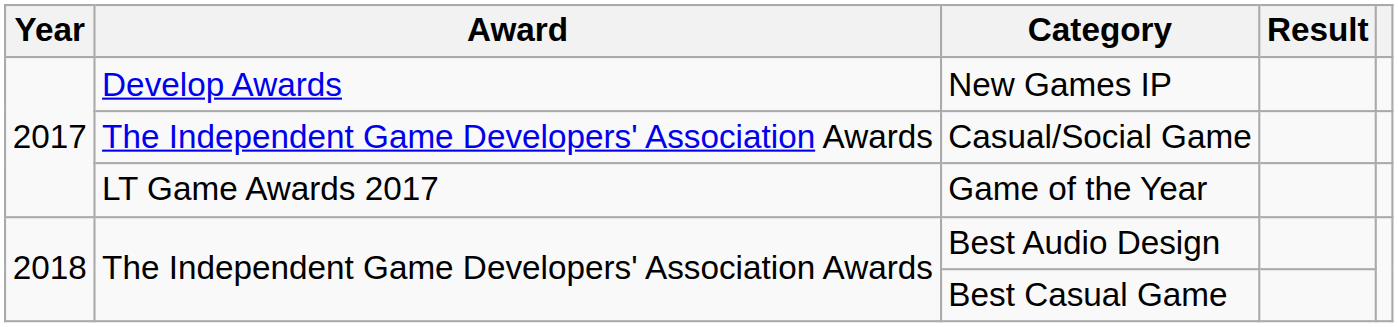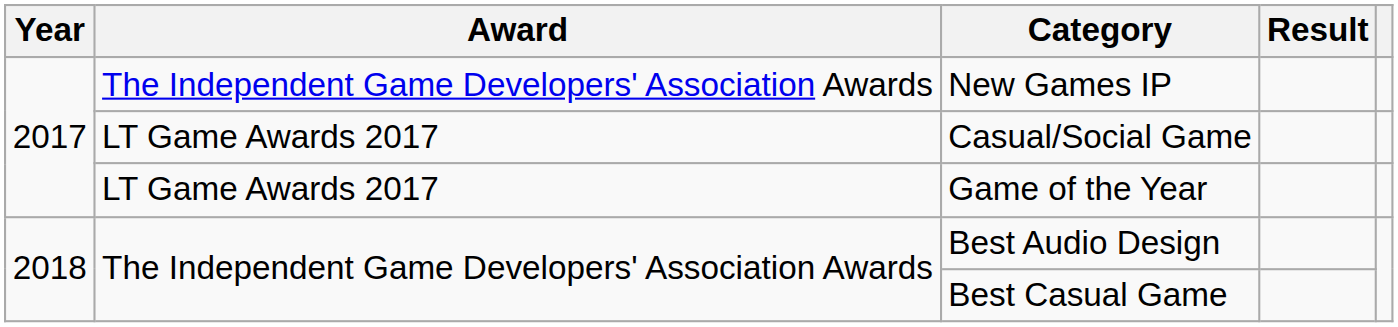 <table class="wikitable sortable">
 <tr>
 <th>Year</th>
 <th>Award</th>
 <th>Category</th>
 <th>Result</th>
 <th></th>
 </tr>
 <tr>
 <td style="text-align:center;" rowspan="3">2017</td>
-<td rowspan="1"><a href='#'>Develop Awards</a></td>
+<td rowspan="1"><a href='#'>The Independent Game Developers' Association</a> Awards</td>
 <td>New Games IP</td>
 <td></td>
 <td rowspan="1" style="text-align:center;"></td>
 </tr>
 <tr>
-<td rowspan="1"><a href='#'>The Independent Game Developers' Association</a> Awards</td>
+<td rowspan="1">LT Game Awards 2017</td>
 <td>Casual/Social Game</td>
 <td></td>
 <td rowspan="1" style="text-align:center;"></td>
 </tr>
 <tr>
 <td rowspan="1">LT Game Awards 2017</td>
 <td>Game of the Year</td>
 <td></td>
 <td></td>
 </tr>
 <tr>
 <td style="text-align:center;" rowspan="2">2018</td>
 <td rowspan="2">The Independent Game Developers' Association Awards</td>
 <td>Best Audio Design</td>
 <td></td>
 <td rowspan="2" style="text-align:center;"></td>
 </tr>
 <tr>
 <td>Best Casual Game</td>
 <td></td>
 </tr>
 </table>
